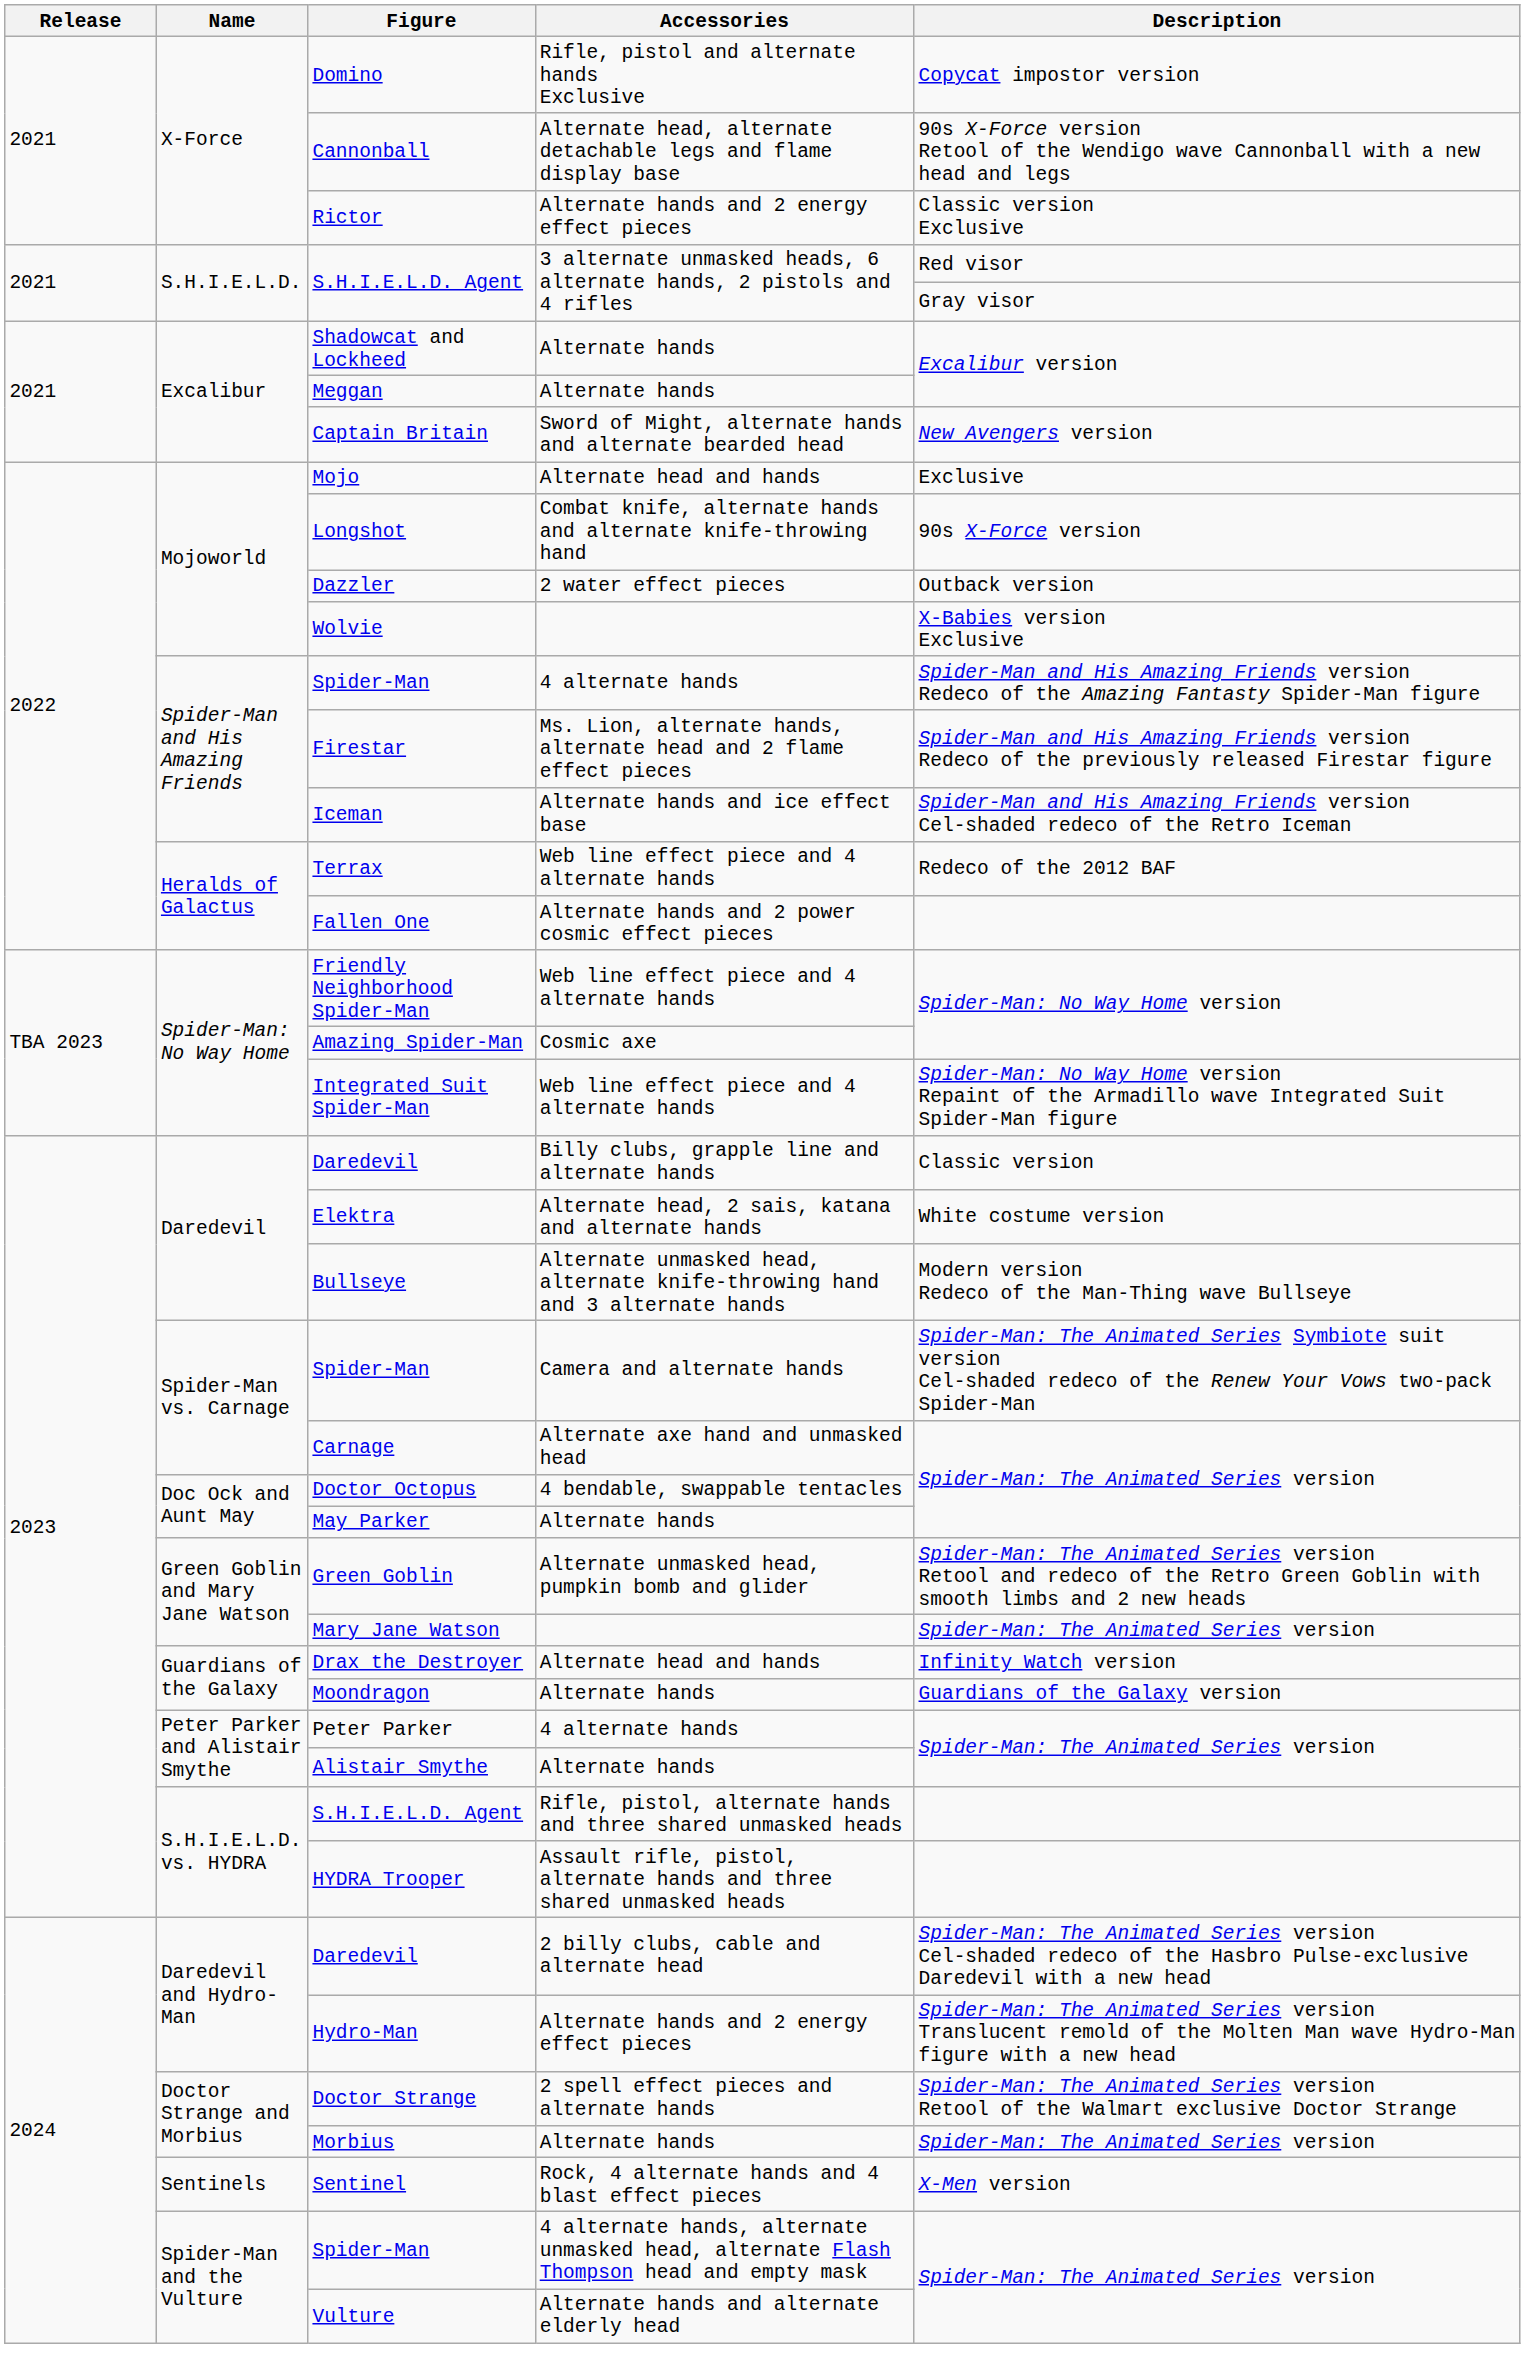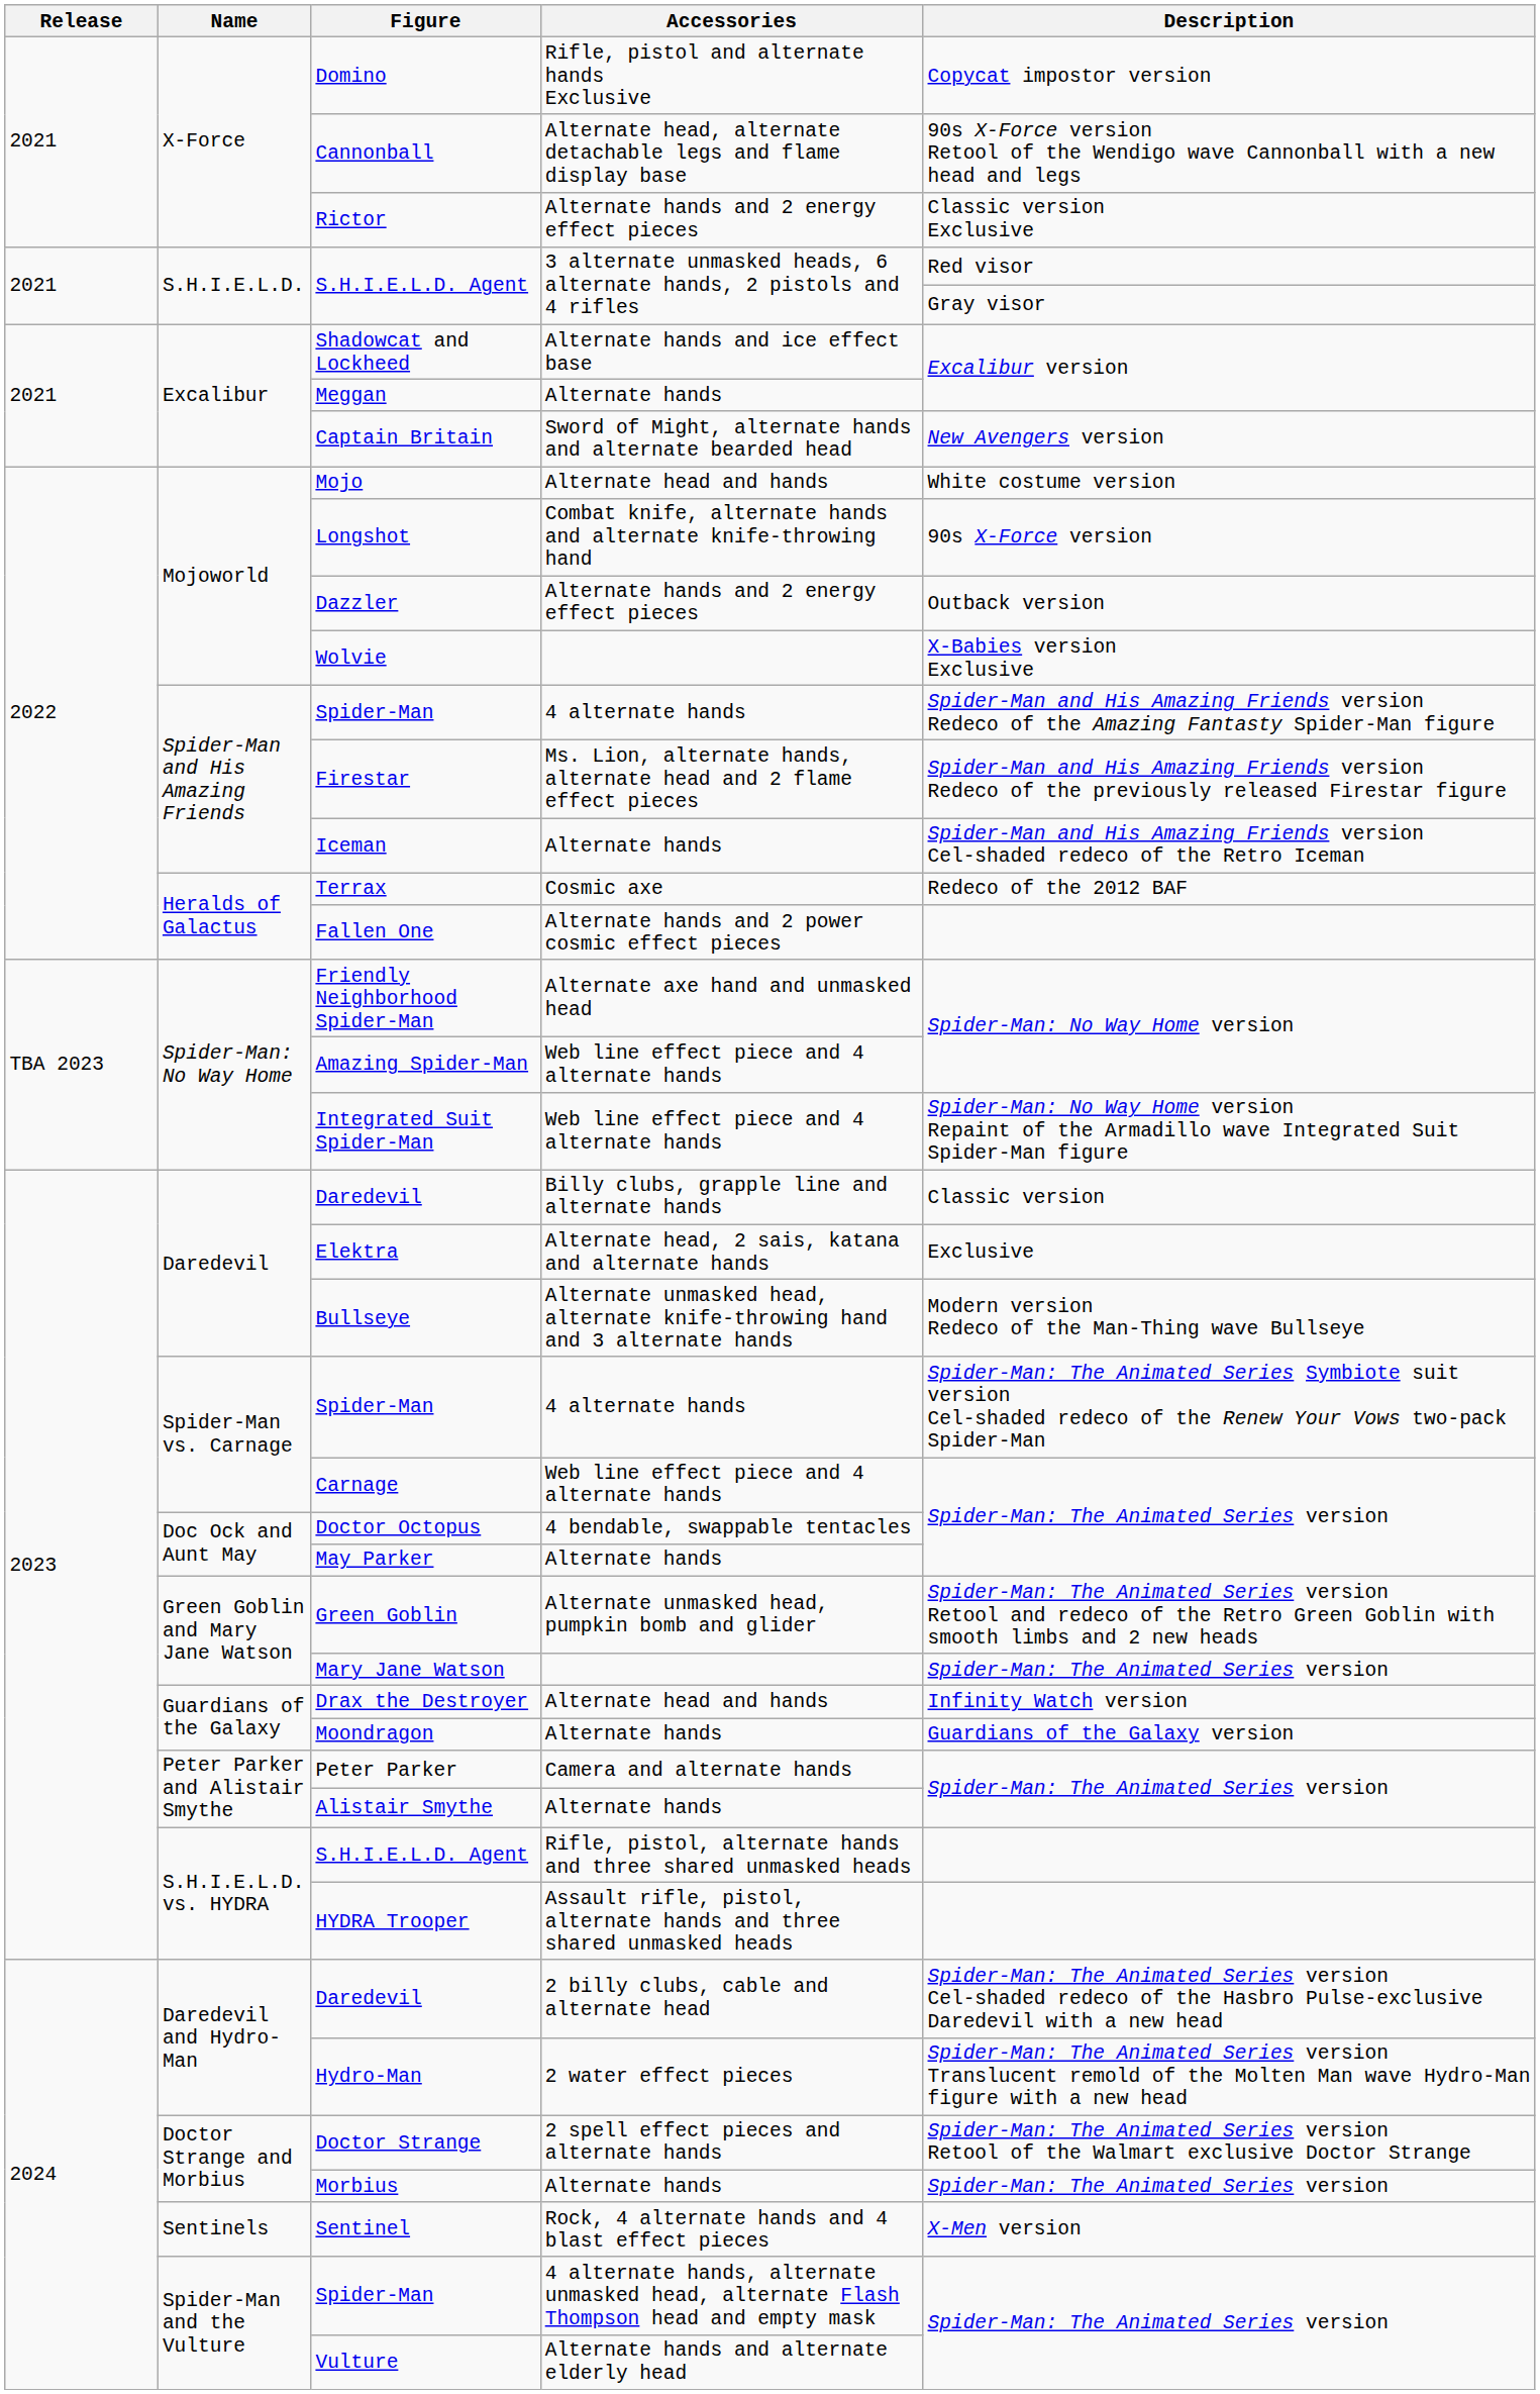 <table class="wikitable" style="width:80%;">
 <tr>
 <th width=10%>Release</th>
 <th width=10%>Name</th>
 <th width=15%>Figure</th>
 <th width=25%>Accessories</th>
 <th width=40%>Description</th>
 </tr>
 <tr>
 <td rowspan=3>2021</td>
 <td rowspan=3>X-Force</td>
 <td><a href='#'>Domino</a></td>
 <td>Rifle, pistol and alternate hands<br>Exclusive</td>
 <td><a href='#'>Copycat</a> impostor version</td>
 </tr>
 <tr>
 <td><a href='#'>Cannonball</a></td>
 <td>Alternate head, alternate detachable legs and flame display base</td>
 <td>90s <em>X-Force</em> version<br>Retool of the Wendigo wave Cannonball with a new head and legs</td>
 </tr>
 <tr>
 <td><a href='#'>Rictor</a></td>
 <td>Alternate hands and 2 energy effect pieces</td>
 <td>Classic version<br>Exclusive</td>
 </tr>
 <tr>
 <td rowspan=2>2021</td>
 <td rowspan=2>S.H.I.E.L.D.</td>
 <td rowspan="2"><a href='#'>S.H.I.E.L.D. Agent</a></td>
 <td rowspan=2>3 alternate unmasked heads, 6 alternate hands, 2 pistols and 4 rifles</td>
 <td>Red visor</td>
 </tr>
 <tr>
 <td>Gray visor</td>
 </tr>
 <tr>
 <td rowspan=3>2021</td>
 <td rowspan=3>Excalibur</td>
 <td><a href='#'>Shadowcat</a> and <a href='#'>Lockheed</a></td>
-<td>Alternate hands</td>
+<td>Alternate hands and ice effect base</td>
 <td rowspan=2><em><a href='#'>Excalibur</a></em> version</td>
 </tr>
 <tr>
 <td><a href='#'>Meggan</a></td>
 <td>Alternate hands</td>
 </tr>
 <tr>
 <td><a href='#'>Captain Britain</a></td>
 <td>Sword of Might, alternate hands and alternate bearded head</td>
 <td><em><a href='#'>New Avengers</a></em> version</td>
 </tr>
 <tr>
 <td rowspan=9>2022</td>
 <td rowspan=4>Mojoworld</td>
 <td><a href='#'>Mojo</a></td>
 <td>Alternate head and hands</td>
-<td>Exclusive</td>
+<td>White costume version</td>
 </tr>
 <tr>
 <td><a href='#'>Longshot</a></td>
 <td>Combat knife, alternate hands and alternate knife-throwing hand</td>
 <td>90s <em><a href='#'>X-Force</a></em> version</td>
 </tr>
 <tr>
 <td><a href='#'>Dazzler</a></td>
-<td>2 water effect pieces</td>
+<td>Alternate hands and 2 energy effect pieces</td>
 <td>Outback version</td>
 </tr>
 <tr>
 <td><a href='#'>Wolvie</a></td>
 <td></td>
 <td><a href='#'>X-Babies</a> version<br>Exclusive</td>
 </tr>
 <tr>
 <td rowspan=3><em>Spider-Man and His Amazing Friends</em></td>
 <td><a href='#'>Spider-Man</a></td>
 <td>4 alternate hands</td>
 <td><em><a href='#'>Spider-Man and His Amazing Friends</a></em> version<br>Redeco of the <em>Amazing Fantasty</em> Spider-Man figure</td>
 </tr>
 <tr>
 <td><a href='#'>Firestar</a></td>
 <td>Ms. Lion, alternate hands, alternate head and 2 flame effect pieces</td>
 <td><em><a href='#'>Spider-Man and His Amazing Friends</a></em> version<br>Redeco of the previously released Firestar figure</td>
 </tr>
 <tr>
 <td><a href='#'>Iceman</a></td>
-<td>Alternate hands and ice effect base</td>
+<td>Alternate hands</td>
 <td><em><a href='#'>Spider-Man and His Amazing Friends</a></em> version<br>Cel-shaded redeco of the Retro Iceman</td>
 </tr>
 <tr>
 <td rowspan=2><a href='#'>Heralds of Galactus</a></td>
 <td><a href='#'>Terrax</a></td>
-<td>Web line effect piece and 4 alternate hands</td>
+<td>Cosmic axe</td>
 <td>Redeco of the 2012 BAF</td>
 </tr>
 <tr>
 <td><a href='#'>Fallen One</a></td>
 <td>Alternate hands and 2 power cosmic effect pieces</td>
 <td></td>
 </tr>
 <tr>
 <td rowspan=3>TBA 2023</td>
 <td rowspan=3><em>Spider-Man: No Way Home</em></td>
 <td><a href='#'>Friendly Neighborhood Spider-Man</a></td>
-<td>Web line effect piece and 4 alternate hands</td>
+<td>Alternate axe hand and unmasked head</td>
 <td rowspan=2><em><a href='#'>Spider-Man: No Way Home</a></em> version</td>
 </tr>
 <tr>
 <td><a href='#'>Amazing Spider-Man</a></td>
-<td>Cosmic axe</td>
+<td>Web line effect piece and 4 alternate hands</td>
 </tr>
 <tr>
 <td><a href='#'>Integrated Suit Spider-Man</a></td>
 <td>Web line effect piece and 4 alternate hands</td>
 <td><em><a href='#'>Spider-Man: No Way Home</a></em> version<br>Repaint of the Armadillo wave Integrated Suit Spider-Man figure</td>
 </tr>
 <tr>
 <td rowspan=15>2023</td>
 <td rowspan=3>Daredevil</td>
 <td><a href='#'>Daredevil</a></td>
 <td>Billy clubs, grapple line and alternate hands</td>
 <td>Classic version</td>
 </tr>
 <tr>
 <td><a href='#'>Elektra</a></td>
 <td>Alternate head, 2 sais, katana and alternate hands</td>
-<td>White costume version</td>
+<td>Exclusive</td>
 </tr>
 <tr>
 <td><a href='#'>Bullseye</a></td>
 <td>Alternate unmasked head, alternate knife-throwing hand and 3 alternate hands</td>
 <td>Modern version<br>Redeco of the Man-Thing wave Bullseye</td>
 </tr>
 <tr>
 <td rowspan=2>Spider-Man vs. Carnage</td>
 <td><a href='#'>Spider-Man</a></td>
-<td>Camera and alternate hands</td>
+<td>4 alternate hands</td>
 <td><em><a href='#'>Spider-Man: The Animated Series</a></em> <a href='#'>Symbiote</a> suit version<br>Cel-shaded redeco of the <em>Renew Your Vows</em> two-pack Spider-Man</td>
 </tr>
 <tr>
 <td><a href='#'>Carnage</a></td>
-<td>Alternate axe hand and unmasked head</td>
+<td>Web line effect piece and 4 alternate hands</td>
 <td rowspan="3"><em><a href='#'>Spider-Man: The Animated Series</a></em> version</td>
 </tr>
 <tr>
 <td rowspan=2>Doc Ock and Aunt May</td>
 <td><a href='#'>Doctor Octopus</a></td>
 <td>4 bendable, swappable tentacles</td>
 </tr>
 <tr>
 <td><a href='#'>May Parker</a></td>
 <td>Alternate hands</td>
 </tr>
 <tr>
 <td rowspan=2>Green Goblin and Mary Jane Watson</td>
 <td><a href='#'>Green Goblin</a></td>
 <td>Alternate unmasked head, pumpkin bomb and glider</td>
 <td><em><a href='#'>Spider-Man: The Animated Series</a></em> version<br>Retool and redeco of the Retro Green Goblin with smooth limbs and 2 new heads</td>
 </tr>
 <tr>
 <td><a href='#'>Mary Jane Watson</a></td>
 <td></td>
 <td><em><a href='#'>Spider-Man: The Animated Series</a></em> version</td>
 </tr>
 <tr>
 <td rowspan=2>Guardians of the Galaxy</td>
 <td><a href='#'>Drax the Destroyer</a></td>
 <td>Alternate head and hands</td>
 <td><a href='#'>Infinity Watch</a> version</td>
 </tr>
 <tr>
 <td><a href='#'>Moondragon</a></td>
 <td>Alternate hands</td>
 <td><a href='#'>Guardians of the Galaxy</a> version</td>
 </tr>
 <tr>
 <td rowspan=2>Peter Parker and Alistair Smythe</td>
 <td>Peter Parker</td>
-<td>4 alternate hands</td>
+<td>Camera and alternate hands</td>
 <td rowspan=2><em><a href='#'>Spider-Man: The Animated Series</a></em> version</td>
 </tr>
 <tr>
 <td><a href='#'>Alistair Smythe</a></td>
 <td>Alternate hands</td>
 </tr>
 <tr>
 <td rowspan=2>S.H.I.E.L.D. vs. HYDRA</td>
 <td><a href='#'>S.H.I.E.L.D. Agent</a></td>
 <td>Rifle, pistol, alternate hands and three shared unmasked heads</td>
 <td></td>
 </tr>
 <tr>
 <td><a href='#'>HYDRA Trooper</a></td>
 <td>Assault rifle, pistol, alternate hands and three shared unmasked heads</td>
 <td></td>
 </tr>
 <tr>
 <td rowspan="7">2024</td>
 <td rowspan=2>Daredevil and Hydro-Man</td>
 <td><a href='#'>Daredevil</a></td>
 <td>2 billy clubs, cable and alternate head</td>
 <td><em><a href='#'>Spider-Man: The Animated Series</a></em> version<br>Cel-shaded redeco of the Hasbro Pulse-exclusive Daredevil with a new head</td>
 </tr>
 <tr>
 <td><a href='#'>Hydro-Man</a></td>
-<td>Alternate hands and 2 energy effect pieces</td>
+<td>2 water effect pieces</td>
 <td><em><a href='#'>Spider-Man: The Animated Series</a></em> version<br>Translucent remold of the Molten Man wave Hydro-Man figure with a new head</td>
 </tr>
 <tr>
 <td rowspan=2>Doctor Strange and Morbius</td>
 <td><a href='#'>Doctor Strange</a></td>
 <td>2 spell effect pieces and alternate hands</td>
 <td><em><a href='#'>Spider-Man: The Animated Series</a></em> version<br>Retool of the Walmart exclusive Doctor Strange</td>
 </tr>
 <tr>
 <td><a href='#'>Morbius</a></td>
 <td>Alternate hands</td>
 <td><em><a href='#'>Spider-Man: The Animated Series</a></em> version</td>
 </tr>
 <tr>
 <td>Sentinels</td>
 <td><a href='#'>Sentinel</a></td>
 <td>Rock, 4 alternate hands and 4 blast effect pieces</td>
 <td><em><a href='#'>X-Men</a></em> version</td>
 </tr>
 <tr>
 <td rowspan=2>Spider-Man and the Vulture</td>
 <td><a href='#'>Spider-Man</a></td>
 <td>4 alternate hands, alternate unmasked head, alternate <a href='#'>Flash Thompson</a> head and empty mask</td>
 <td rowspan=2><em><a href='#'>Spider-Man: The Animated Series</a></em> version</td>
 </tr>
 <tr>
 <td><a href='#'>Vulture</a></td>
 <td>Alternate hands and alternate elderly head</td>
 </tr>
 </table>
